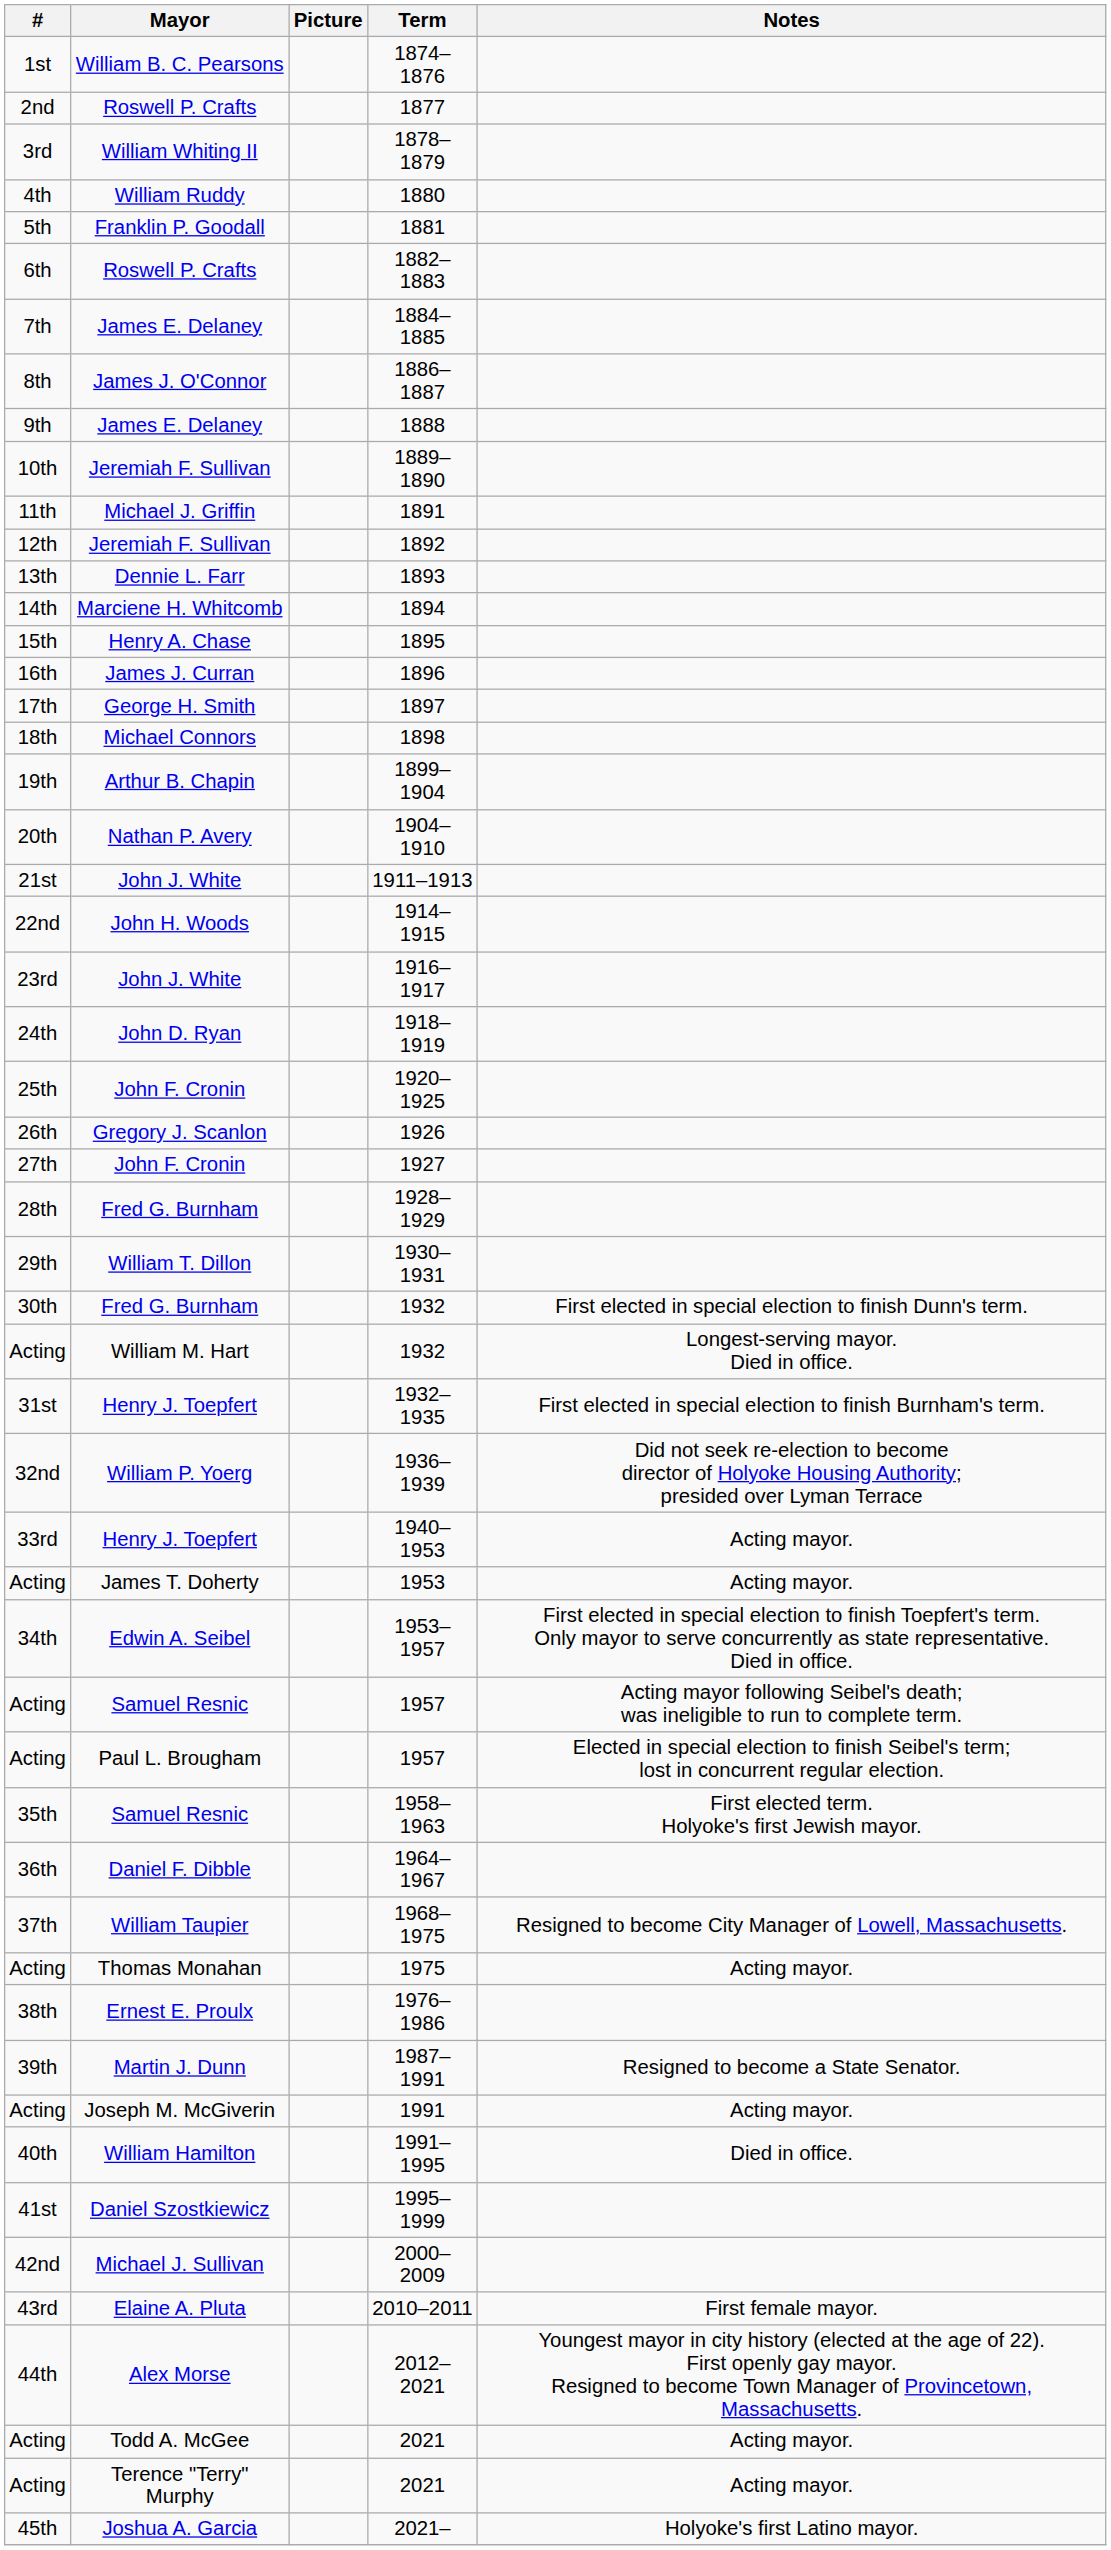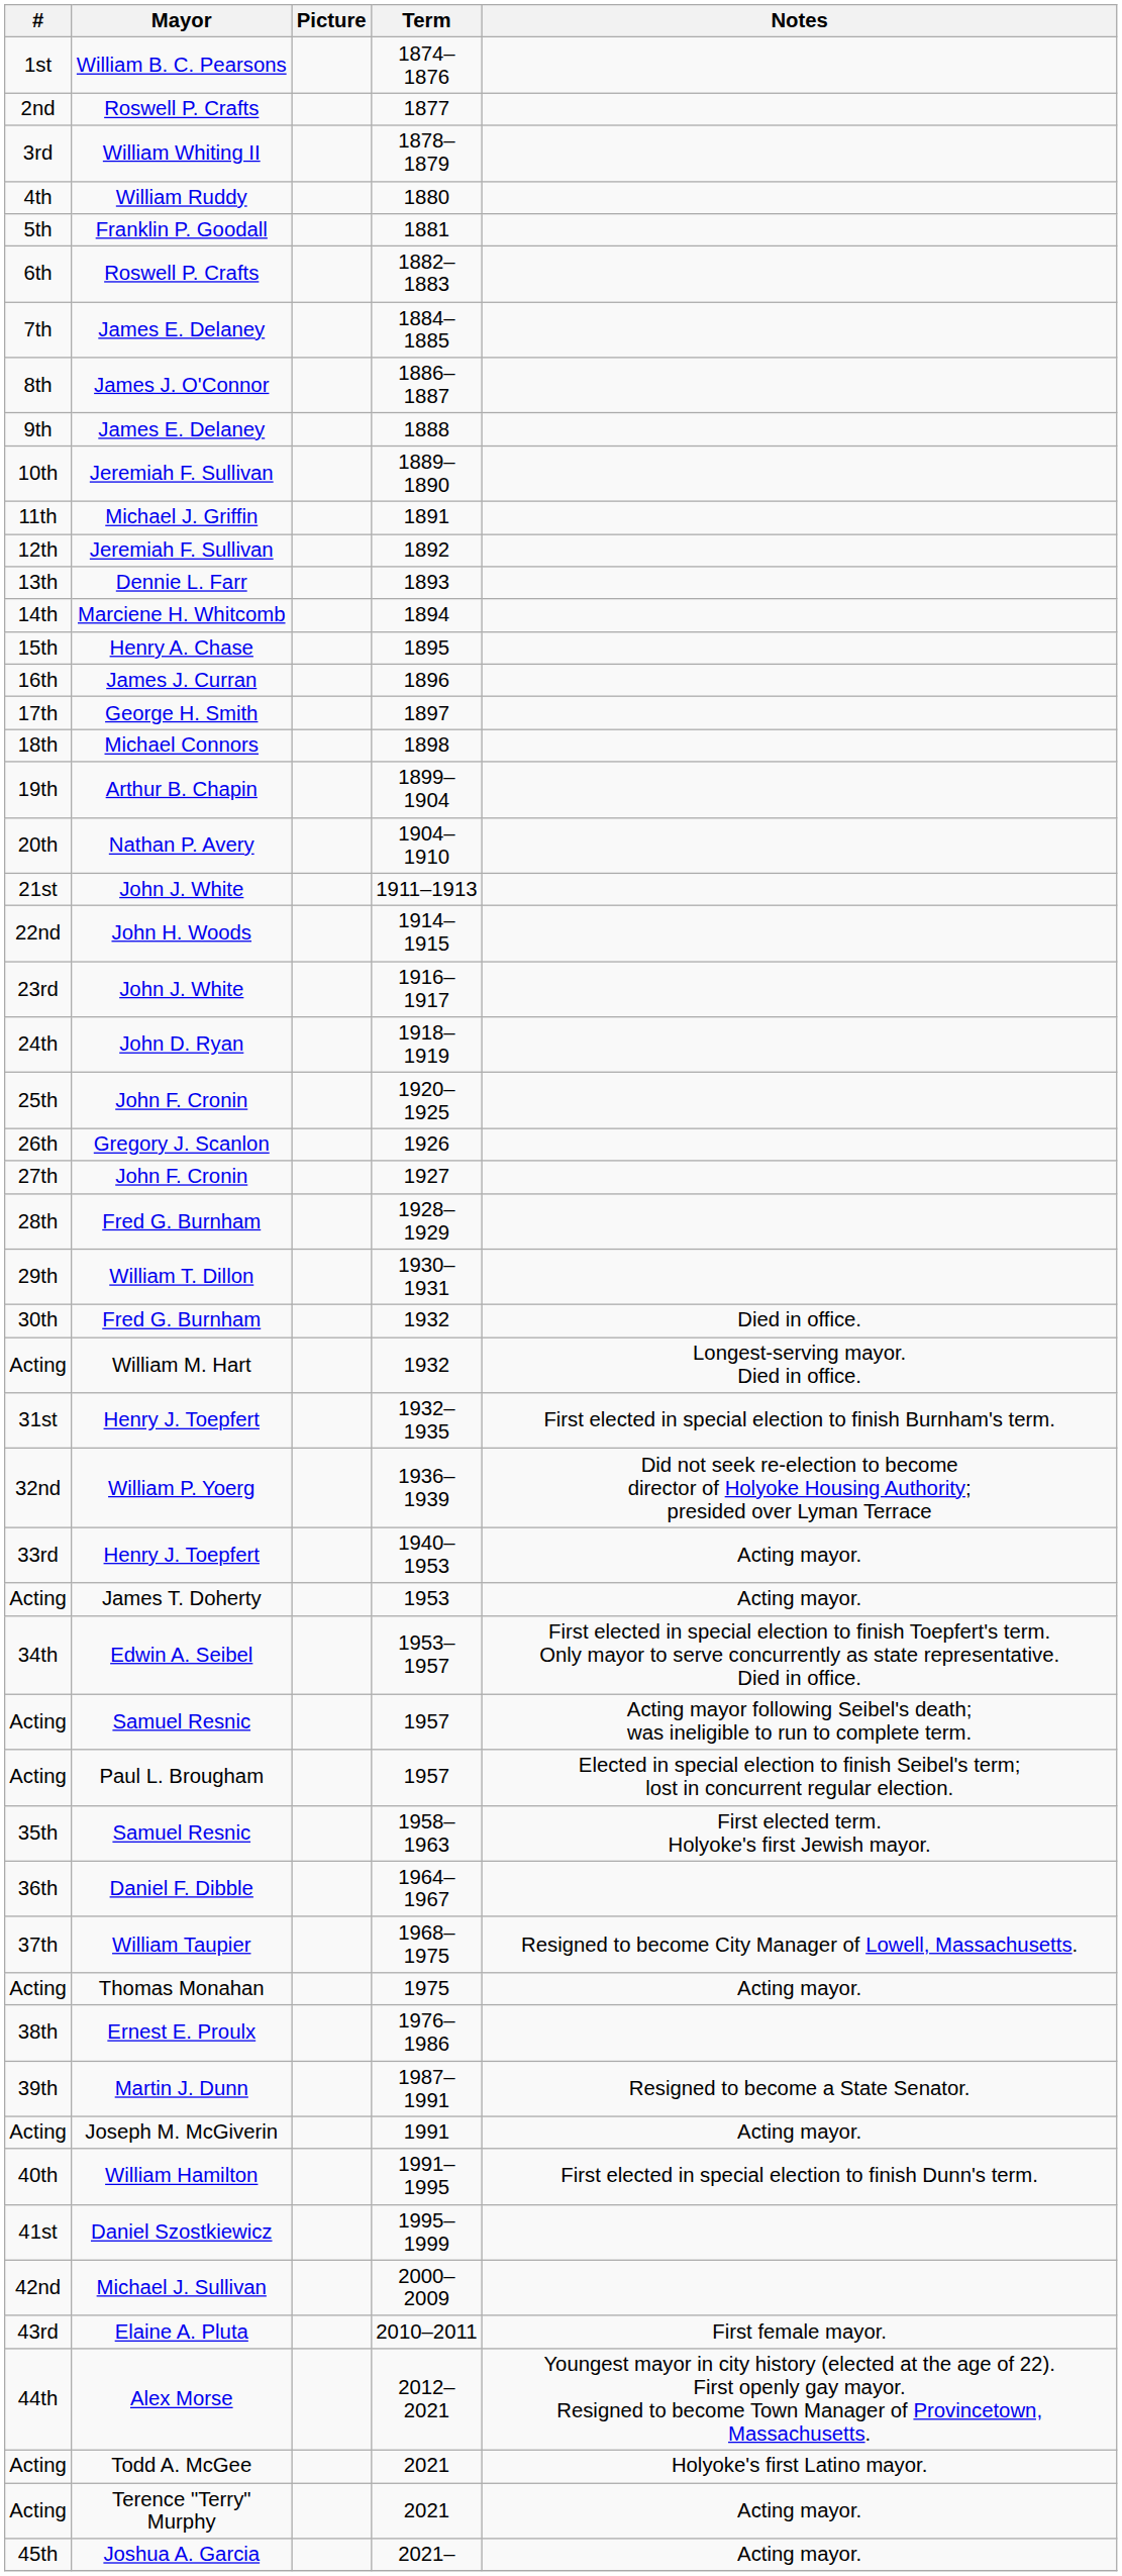 <table class=wikitable style="text-align:center">
 <tr>
 <th>#</th>
 <th>Mayor</th>
 <th>Picture</th>
 <th>Term</th>
 <th>Notes</th>
 </tr>
 <tr>
 <td>1st</td>
 <td><a href='#'>William B. C. Pearsons</a></td>
 <td></td>
 <td>1874–1876</td>
 <td></td>
 </tr>
 <tr>
 <td>2nd</td>
 <td><a href='#'>Roswell P. Crafts</a></td>
 <td></td>
 <td>1877</td>
 <td></td>
 </tr>
 <tr>
 <td>3rd</td>
 <td><a href='#'>William Whiting II</a></td>
 <td></td>
 <td>1878–1879</td>
 <td></td>
 </tr>
 <tr>
 <td>4th</td>
 <td><a href='#'>William Ruddy</a></td>
 <td></td>
 <td>1880</td>
 <td></td>
 </tr>
 <tr>
 <td>5th</td>
 <td><a href='#'>Franklin P. Goodall</a></td>
 <td></td>
 <td>1881</td>
 <td></td>
 </tr>
 <tr>
 <td>6th</td>
 <td><a href='#'>Roswell P. Crafts</a></td>
 <td></td>
 <td>1882–1883</td>
 <td></td>
 </tr>
 <tr>
 <td>7th</td>
 <td><a href='#'>James E. Delaney</a></td>
 <td></td>
 <td>1884–1885</td>
 <td></td>
 </tr>
 <tr>
 <td>8th</td>
 <td><a href='#'>James J. O'Connor</a></td>
 <td></td>
 <td>1886–1887</td>
 <td></td>
 </tr>
 <tr>
 <td>9th</td>
 <td><a href='#'>James E. Delaney</a></td>
 <td></td>
 <td>1888</td>
 <td></td>
 </tr>
 <tr>
 <td>10th</td>
 <td><a href='#'>Jeremiah F. Sullivan</a></td>
 <td></td>
 <td>1889–1890</td>
 <td></td>
 </tr>
 <tr>
 <td>11th</td>
 <td><a href='#'>Michael J. Griffin</a></td>
 <td></td>
 <td>1891</td>
 <td></td>
 </tr>
 <tr>
 <td>12th</td>
 <td><a href='#'>Jeremiah F. Sullivan</a></td>
 <td></td>
 <td>1892</td>
 <td></td>
 </tr>
 <tr>
 <td>13th</td>
 <td><a href='#'>Dennie L. Farr</a></td>
 <td></td>
 <td>1893</td>
 <td></td>
 </tr>
 <tr>
 <td>14th</td>
 <td><a href='#'>Marciene H. Whitcomb</a></td>
 <td></td>
 <td>1894</td>
 <td></td>
 </tr>
 <tr>
 <td>15th</td>
 <td><a href='#'>Henry A. Chase</a></td>
 <td></td>
 <td>1895</td>
 <td></td>
 </tr>
 <tr>
 <td>16th</td>
 <td><a href='#'>James J. Curran</a></td>
 <td></td>
 <td>1896</td>
 <td></td>
 </tr>
 <tr>
 <td>17th</td>
 <td><a href='#'>George H. Smith</a></td>
 <td></td>
 <td>1897</td>
 <td></td>
 </tr>
 <tr>
 <td>18th</td>
 <td><a href='#'>Michael Connors</a></td>
 <td></td>
 <td>1898</td>
 <td></td>
 </tr>
 <tr>
 <td>19th</td>
 <td><a href='#'>Arthur B. Chapin</a></td>
 <td></td>
 <td>1899–1904</td>
 <td></td>
 </tr>
 <tr>
 <td>20th</td>
 <td><a href='#'>Nathan P. Avery</a></td>
 <td></td>
 <td>1904–1910</td>
 <td></td>
 </tr>
 <tr>
 <td>21st</td>
 <td><a href='#'>John J. White</a></td>
 <td></td>
 <td>1911–1913</td>
 <td></td>
 </tr>
 <tr>
 <td>22nd</td>
 <td><a href='#'>John H. Woods</a></td>
 <td></td>
 <td>1914–1915</td>
 <td></td>
 </tr>
 <tr>
 <td>23rd</td>
 <td><a href='#'>John J. White</a></td>
 <td></td>
 <td>1916–1917</td>
 <td></td>
 </tr>
 <tr>
 <td>24th</td>
 <td><a href='#'>John D. Ryan</a></td>
 <td></td>
 <td>1918–1919</td>
 <td></td>
 </tr>
 <tr>
 <td>25th</td>
 <td><a href='#'>John F. Cronin</a></td>
 <td></td>
 <td>1920–1925</td>
 <td></td>
 </tr>
 <tr>
 <td>26th</td>
 <td><a href='#'>Gregory J. Scanlon</a></td>
 <td></td>
 <td>1926</td>
 <td></td>
 </tr>
 <tr>
 <td>27th</td>
 <td><a href='#'>John F. Cronin</a></td>
 <td></td>
 <td>1927</td>
 <td></td>
 </tr>
 <tr>
 <td>28th</td>
 <td><a href='#'>Fred G. Burnham</a></td>
 <td></td>
 <td>1928–1929</td>
 <td></td>
 </tr>
 <tr>
 <td>29th</td>
 <td><a href='#'>William T. Dillon</a></td>
 <td></td>
 <td>1930–1931</td>
 <td></td>
 </tr>
 <tr>
 <td>30th</td>
 <td><a href='#'>Fred G. Burnham</a></td>
 <td></td>
 <td>1932</td>
-<td>First elected in special election to finish Dunn's term.</td>
+<td>Died in office.</td>
 </tr>
 <tr>
 <td>Acting</td>
 <td>William M. Hart</td>
 <td></td>
 <td>1932</td>
 <td>Longest-serving mayor.<br>Died in office.</td>
 </tr>
 <tr>
 <td>31st</td>
 <td><a href='#'>Henry J. Toepfert</a></td>
 <td></td>
 <td>1932–1935</td>
 <td>First elected in special election to finish Burnham's term.</td>
 </tr>
 <tr>
 <td>32nd</td>
 <td><a href='#'>William P. Yoerg</a></td>
 <td></td>
 <td>1936–1939</td>
 <td>Did not seek re-election to become<br>director of <a href='#'>Holyoke Housing Authority</a>;<br> presided over Lyman Terrace</td>
 </tr>
 <tr>
 <td>33rd</td>
 <td><a href='#'>Henry J. Toepfert</a></td>
 <td></td>
 <td>1940–1953</td>
 <td>Acting mayor.</td>
 </tr>
 <tr>
 <td>Acting</td>
 <td>James T. Doherty</td>
 <td></td>
 <td>1953</td>
 <td>Acting mayor.</td>
 </tr>
 <tr>
 <td>34th</td>
 <td><a href='#'>Edwin A. Seibel</a></td>
 <td></td>
 <td>1953–1957</td>
 <td>First elected in special election to finish Toepfert's term.<br>Only mayor to serve concurrently as state representative.<br>Died in office.</td>
 </tr>
 <tr>
 <td>Acting</td>
 <td><a href='#'>Samuel Resnic</a></td>
 <td></td>
 <td>1957</td>
 <td>Acting mayor following Seibel's death;<br> was ineligible to run to complete term.</td>
 </tr>
 <tr>
 <td>Acting</td>
 <td>Paul L. Brougham</td>
 <td></td>
 <td>1957</td>
 <td>Elected in special election to finish Seibel's term; <br>lost in concurrent regular election.</td>
 </tr>
 <tr>
 <td>35th</td>
 <td><a href='#'>Samuel Resnic</a></td>
 <td></td>
 <td>1958–1963</td>
 <td>First elected term.<br>Holyoke's first Jewish mayor.</td>
 </tr>
 <tr>
 <td>36th</td>
 <td><a href='#'>Daniel F. Dibble</a></td>
 <td></td>
 <td>1964–1967</td>
 <td></td>
 </tr>
 <tr>
 <td>37th</td>
 <td><a href='#'>William Taupier</a></td>
 <td></td>
 <td>1968–1975</td>
 <td>Resigned to become City Manager of <a href='#'>Lowell, Massachusetts</a>.</td>
 </tr>
 <tr>
 <td>Acting</td>
 <td>Thomas Monahan</td>
 <td></td>
 <td>1975</td>
 <td>Acting mayor.</td>
 </tr>
 <tr>
 <td>38th</td>
 <td><a href='#'>Ernest E. Proulx</a></td>
 <td></td>
 <td>1976–1986</td>
 <td></td>
 </tr>
 <tr>
 <td>39th</td>
 <td><a href='#'>Martin J. Dunn</a></td>
 <td></td>
 <td>1987–1991</td>
 <td>Resigned to become a State Senator.</td>
 </tr>
 <tr>
 <td>Acting</td>
 <td>Joseph M. McGiverin</td>
 <td></td>
 <td>1991</td>
 <td>Acting mayor.</td>
 </tr>
 <tr>
 <td>40th</td>
 <td><a href='#'>William Hamilton</a></td>
 <td></td>
 <td>1991–1995</td>
-<td>Died in office.</td>
+<td>First elected in special election to finish Dunn's term.</td>
 </tr>
 <tr>
 <td>41st</td>
 <td><a href='#'>Daniel Szostkiewicz</a></td>
 <td></td>
 <td>1995–1999</td>
 <td></td>
 </tr>
 <tr>
 <td>42nd</td>
 <td><a href='#'>Michael J. Sullivan</a></td>
 <td></td>
 <td>2000–2009</td>
 <td></td>
 </tr>
 <tr>
 <td>43rd</td>
 <td><a href='#'>Elaine A. Pluta</a></td>
 <td></td>
 <td>2010–2011</td>
 <td>First female mayor.</td>
 </tr>
 <tr>
 <td>44th</td>
 <td><a href='#'>Alex Morse</a></td>
 <td></td>
 <td>2012–2021</td>
 <td>Youngest mayor in city history (elected at the age of 22).<br>First openly gay mayor.<br>Resigned to become Town Manager of <a href='#'>Provincetown, Massachusetts</a>.</td>
 </tr>
 <tr>
 <td>Acting</td>
 <td>Todd A. McGee</td>
 <td></td>
 <td>2021</td>
-<td>Acting mayor.</td>
+<td>Holyoke's first Latino mayor.</td>
 </tr>
 <tr>
 <td>Acting</td>
 <td>Terence "Terry" Murphy</td>
 <td></td>
 <td>2021</td>
 <td>Acting mayor.</td>
 </tr>
 <tr>
 <td>45th</td>
 <td><a href='#'>Joshua A. Garcia</a></td>
 <td></td>
 <td>2021–</td>
-<td>Holyoke's first Latino mayor.</td>
+<td>Acting mayor.</td>
 </tr>
 <tr>
 </tr>
 </table>
